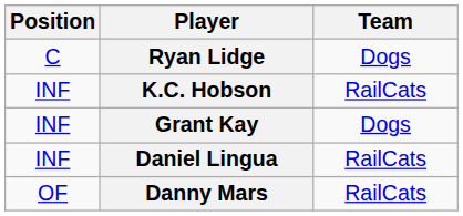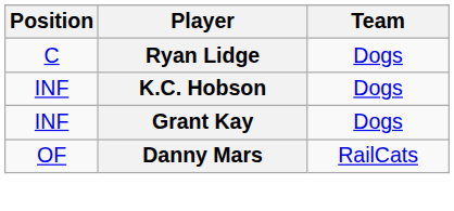 <table class="wikitable sortable plainrowheaders" style="text-align:center;">
 <tr>
 </tr>
 <tr>
 <th scope="col">Position</th>
 <th scope="col" style="width:150px;">Player</th>
 <th scope="col" style="width:100px;">Team</th>
 </tr>
 <tr>
 <td><a href='#'>C</a></td>
 <th scope="row" style="text-align:center">Ryan Lidge</th>
 <td><a href='#'>Dogs</a></td>
 </tr>
 <tr>
 <td><a href='#'>INF</a></td>
 <th scope="row" style="text-align:center">K.C. Hobson</th>
-<td><a href='#'>RailCats</a></td>
+<td><a href='#'>Dogs</a></td>
 </tr>
 <tr>
 <td><a href='#'>INF</a></td>
 <th scope="row" style="text-align:center">Grant Kay</th>
 <td><a href='#'>Dogs</a></td>
 </tr>
 <tr>
-<td><a href='#'>INF</a></td>
-<th scope="row" style="text-align:center">Daniel Lingua</th>
-<td><a href='#'>RailCats</a></td>
-</tr>
-<tr>
 <td><a href='#'>OF</a></td>
 <th scope="row" style="text-align:center">Danny Mars</th>
 <td><a href='#'>RailCats</a></td>
 </tr>
 </table>
